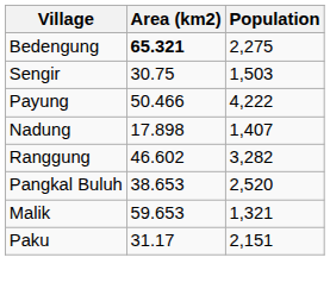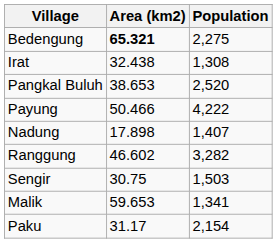 <table class="wikitable">
 <tr>
 <th>Village</th>
 <th>Area (km2)</th>
 <th>Population</th>
 </tr>
 <tr>
 <td>Bedengung</td>
 <td><strong>65.321</strong></td>
 <td>2,275</td>
 </tr>
 <tr>
-<td>Sengir</td>
-<td>30.75</td>
-<td>1,503</td>
+<td>Irat</td>
+<td>32.438</td>
+<td>1,308</td>
+</tr>
+<tr>
+<td>Pangkal Buluh</td>
+<td>38.653</td>
+<td>2,520</td>
 </tr>
 <tr>
 <td>Payung</td>
 <td>50.466</td>
 <td>4,222</td>
 </tr>
 <tr>
 <td>Nadung</td>
 <td>17.898</td>
 <td>1,407</td>
 </tr>
 <tr>
 <td>Ranggung</td>
 <td>46.602</td>
 <td>3,282</td>
 </tr>
 <tr>
-<td>Pangkal Buluh</td>
-<td>38.653</td>
-<td>2,520</td>
+<td>Sengir</td>
+<td>30.75</td>
+<td>1,503</td>
 </tr>
 <tr>
 <td>Malik</td>
 <td>59.653</td>
-<td>1,321</td>
+<td>1,341</td>
 </tr>
 <tr>
 <td>Paku</td>
 <td>31.17</td>
-<td>2,151</td>
+<td>2,154</td>
 </tr>
 </table>
